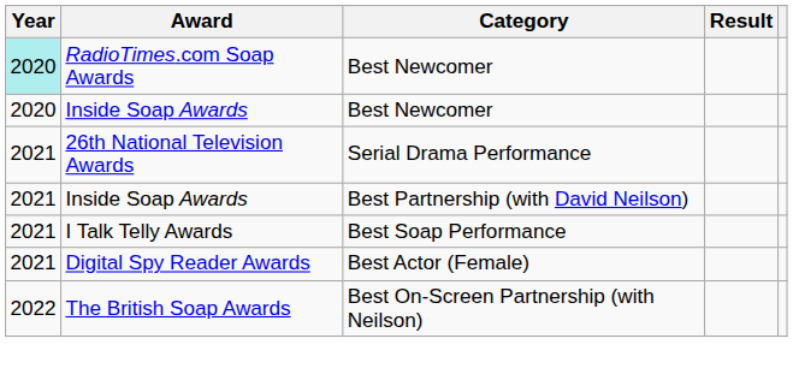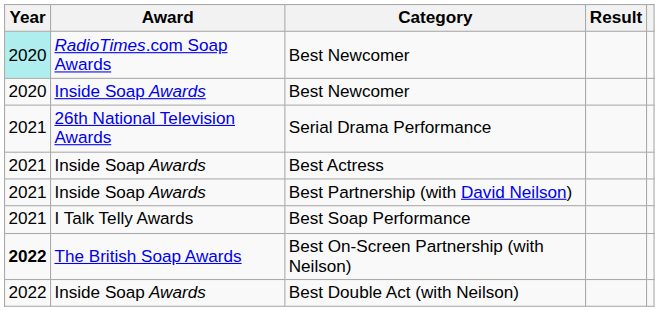 <table class="wikitable sortable">
 <tr>
 <th>Year</th>
 <th>Award</th>
 <th>Category</th>
 <th>Result</th>
 <th scope=col class=unsortable></th>
 </tr>
 <tr>
 <td style="background: paleturquoise;">2020</td>
 <td><a href='#'><em>RadioTimes</em>.com Soap Awards</a></td>
 <td>Best Newcomer</td>
 <td></td>
 <td align="center"></td>
 </tr>
 <tr>
 <td>2020</td>
 <td><em><a href='#'></em>Inside Soap<em> Awards</a></td>
 <td>Best Newcomer</td>
 <td></td>
 <td align="center"></td>
 </tr>
 <tr>
 <td>2021</td>
 <td><a href='#'>26th National Television Awards</a></td>
 <td>Serial Drama Performance</td>
 <td></td>
 <td align="center"></td>
 </tr>
 <tr>
 <td>2021</td>
 <td></em>Inside Soap<em> Awards</td>
+<td>Best Actress</td>
+<td></td>
+<td align="center"></td>
+</tr>
+<tr>
+<td>2021</td>
+<td></em>Inside Soap<em> Awards</td>
 <td>Best Partnership (with <a href='#'>David Neilson</a>)</td>
 <td></td>
 <td align="center"></td>
 </tr>
 <tr>
 <td>2021</td>
 <td>I Talk Telly Awards</td>
 <td>Best Soap Performance</td>
 <td></td>
 <td align="center"></td>
 </tr>
 <tr>
-<td>2021</td>
-<td><a href='#'>Digital Spy Reader Awards</a></td>
-<td>Best Actor (Female)</td>
+<td><strong>2022</strong></td>
+<td><a href='#'>The British Soap Awards</a></td>
+<td>Best On-Screen Partnership (with Neilson)</td>
 <td></td>
 <td align="center"></td>
 </tr>
 <tr>
 <td>2022</td>
-<td><a href='#'>The British Soap Awards</a></td>
-<td>Best On-Screen Partnership (with Neilson)</td>
+<td></em>Inside Soap<em> Awards</td>
+<td>Best Double Act (with Neilson)</td>
 <td></td>
 <td align="center"></td>
 </tr>
 </table>
